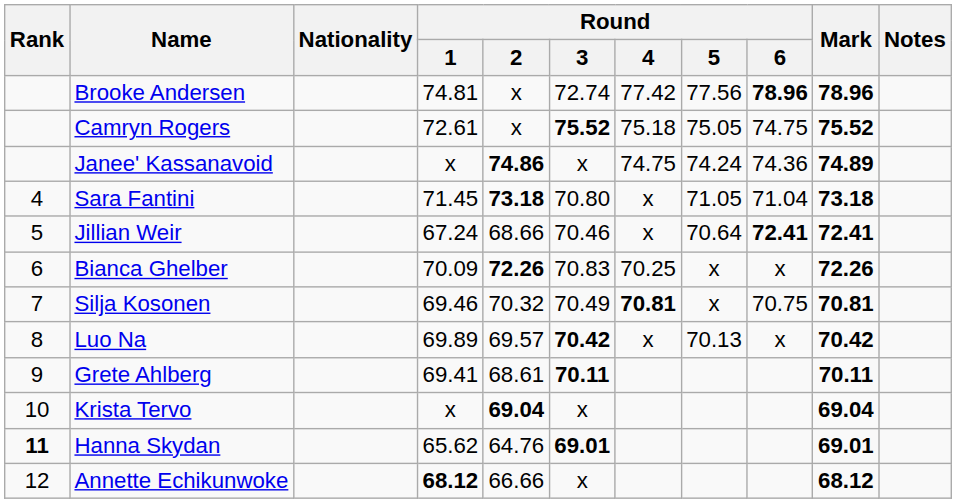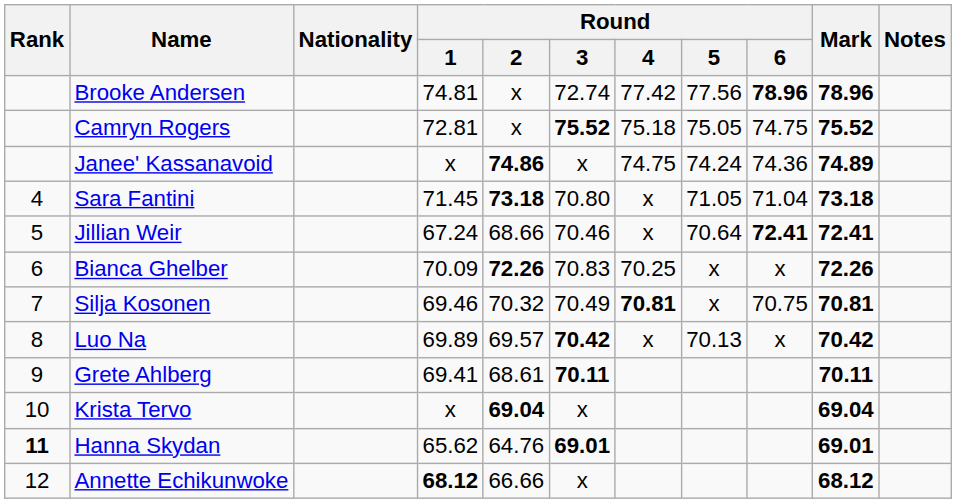 <table class="wikitable sortable" style="text-align:center">
 <tr>
 <th rowspan=2>Rank</th>
 <th rowspan=2>Name</th>
 <th rowspan=2>Nationality</th>
 <th colspan=6>Round</th>
 <th rowspan=2>Mark</th>
 <th rowspan=2>Notes</th>
 </tr>
 <tr>
 <th>1</th>
 <th>2</th>
 <th>3</th>
 <th>4</th>
 <th>5</th>
 <th>6</th>
 </tr>
 <tr>
 <td></td>
 <td align=left><a href='#'>Brooke Andersen</a></td>
 <td align=left></td>
 <td>74.81</td>
 <td>x</td>
 <td>72.74</td>
 <td>77.42</td>
 <td>77.56</td>
 <td><strong>78.96</strong></td>
 <td><strong>78.96</strong></td>
 <td></td>
 </tr>
 <tr>
 <td></td>
 <td align=left><a href='#'>Camryn Rogers</a></td>
 <td align=left></td>
-<td>72.61</td>
+<td>72.81</td>
 <td>x</td>
 <td><strong>75.52</strong></td>
 <td>75.18</td>
 <td>75.05</td>
 <td>74.75</td>
 <td><strong>75.52</strong></td>
 <td></td>
 </tr>
 <tr>
 <td></td>
 <td align=left><a href='#'>Janee' Kassanavoid</a></td>
 <td align=left></td>
 <td>x</td>
 <td><strong>74.86</strong></td>
 <td>x</td>
 <td>74.75</td>
 <td>74.24</td>
 <td>74.36</td>
 <td><strong>74.89</strong></td>
 <td></td>
 </tr>
 <tr>
 <td>4</td>
 <td align=left><a href='#'>Sara Fantini</a></td>
 <td align=left></td>
 <td>71.45</td>
 <td><strong>73.18</strong></td>
 <td>70.80</td>
 <td>x</td>
 <td>71.05</td>
 <td>71.04</td>
 <td><strong>73.18</strong></td>
 <td></td>
 </tr>
 <tr>
 <td>5</td>
 <td align=left><a href='#'>Jillian Weir</a></td>
 <td align=left></td>
 <td>67.24</td>
 <td>68.66</td>
 <td>70.46</td>
 <td>x</td>
 <td>70.64</td>
 <td><strong>72.41</strong></td>
 <td><strong>72.41</strong></td>
 <td></td>
 </tr>
 <tr>
 <td>6</td>
 <td align=left><a href='#'>Bianca Ghelber</a></td>
 <td align=left></td>
 <td>70.09</td>
 <td><strong>72.26</strong></td>
 <td>70.83</td>
 <td>70.25</td>
 <td>x</td>
 <td>x</td>
 <td><strong>72.26</strong></td>
 <td></td>
 </tr>
 <tr>
 <td>7</td>
 <td align=left><a href='#'>Silja Kosonen</a></td>
 <td align=left></td>
 <td>69.46</td>
 <td>70.32</td>
 <td>70.49</td>
 <td><strong>70.81</strong></td>
 <td>x</td>
 <td>70.75</td>
 <td><strong>70.81</strong></td>
 <td></td>
 </tr>
 <tr>
 <td>8</td>
 <td align=left><a href='#'>Luo Na</a></td>
 <td align=left></td>
 <td>69.89</td>
 <td>69.57</td>
 <td><strong>70.42</strong></td>
 <td>x</td>
 <td>70.13</td>
 <td>x</td>
 <td><strong>70.42</strong></td>
 <td></td>
 </tr>
 <tr>
 <td>9</td>
 <td align=left><a href='#'>Grete Ahlberg</a></td>
 <td align=left></td>
 <td>69.41</td>
 <td>68.61</td>
 <td><strong>70.11</strong></td>
 <td></td>
 <td></td>
 <td></td>
 <td><strong>70.11</strong></td>
 <td></td>
 </tr>
 <tr>
 <td>10</td>
 <td align=left><a href='#'>Krista Tervo</a></td>
 <td align=left></td>
 <td>x</td>
 <td><strong>69.04</strong></td>
 <td>x</td>
 <td></td>
 <td></td>
 <td></td>
 <td><strong>69.04</strong></td>
 <td></td>
 </tr>
 <tr>
 <td><strong>11</strong></td>
 <td align=left><a href='#'>Hanna Skydan</a></td>
 <td align=left></td>
 <td>65.62</td>
 <td>64.76</td>
 <td><strong>69.01</strong></td>
 <td></td>
 <td></td>
 <td></td>
 <td><strong>69.01</strong></td>
 <td></td>
 </tr>
 <tr>
 <td>12</td>
 <td align=left><a href='#'>Annette Echikunwoke</a></td>
 <td align=left></td>
 <td><strong>68.12</strong></td>
 <td>66.66</td>
 <td>x</td>
 <td></td>
 <td></td>
 <td></td>
 <td><strong>68.12</strong></td>
 <td></td>
 </tr>
 </table>
